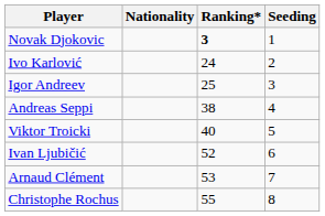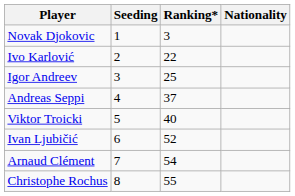 <table class="wikitable" border="1">
 <tr>
 <th>Player</th>
+<th>Seeding</th>
+<th>Ranking*</th>
 <th>Nationality</th>
-<th>Ranking*</th>
-<th>Seeding</th>
 </tr>
 <tr>
 <td><a href='#'>Novak Djokovic</a></td>
+<td>1</td>
+<td>3</td>
 <td></td>
-<td><strong>3</strong></td>
-<td>1</td>
 </tr>
 <tr>
 <td><a href='#'>Ivo Karlović</a></td>
+<td>2</td>
+<td>22</td>
 <td></td>
-<td>24</td>
-<td>2</td>
 </tr>
 <tr>
 <td><a href='#'>Igor Andreev</a></td>
+<td>3</td>
+<td>25</td>
 <td></td>
-<td>25</td>
-<td>3</td>
 </tr>
 <tr>
 <td><a href='#'>Andreas Seppi</a></td>
+<td>4</td>
+<td>37</td>
 <td></td>
-<td>38</td>
-<td>4</td>
 </tr>
 <tr>
 <td><a href='#'>Viktor Troicki</a></td>
+<td>5</td>
+<td>40</td>
 <td></td>
-<td>40</td>
-<td>5</td>
 </tr>
 <tr>
 <td><a href='#'>Ivan Ljubičić</a></td>
+<td>6</td>
+<td>52</td>
 <td></td>
-<td>52</td>
-<td>6</td>
 </tr>
 <tr>
 <td><a href='#'>Arnaud Clément</a></td>
+<td>7</td>
+<td>54</td>
 <td></td>
-<td>53</td>
-<td>7</td>
 </tr>
 <tr>
 <td><a href='#'>Christophe Rochus</a></td>
+<td>8</td>
+<td>55</td>
 <td></td>
-<td>55</td>
-<td>8</td>
 </tr>
 </table>
